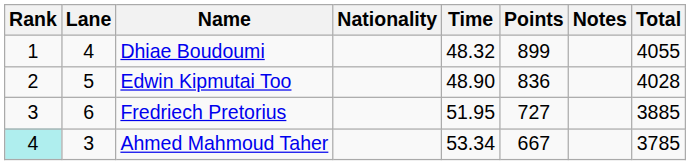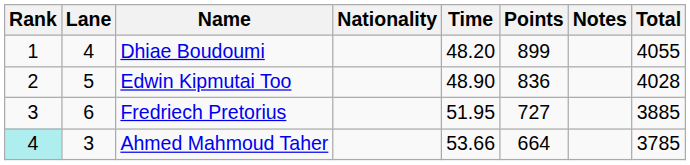 <table class="wikitable sortable" style="text-align:center">
 <tr>
 <th>Rank</th>
 <th>Lane</th>
 <th>Name</th>
 <th>Nationality</th>
 <th>Time</th>
 <th>Points</th>
 <th>Notes</th>
 <th>Total</th>
 </tr>
 <tr>
 <td>1</td>
 <td>4</td>
 <td align="left"><a href='#'>Dhiae Boudoumi</a></td>
 <td align=left></td>
-<td>48.32</td>
+<td>48.20</td>
 <td>899</td>
 <td></td>
 <td>4055</td>
 </tr>
 <tr>
 <td>2</td>
 <td>5</td>
 <td align="left"><a href='#'>Edwin Kipmutai Too</a></td>
 <td align=left></td>
 <td>48.90</td>
 <td>836</td>
 <td></td>
 <td>4028</td>
 </tr>
 <tr>
 <td>3</td>
 <td>6</td>
 <td align="left"><a href='#'>Fredriech Pretorius</a></td>
 <td align=left></td>
 <td>51.95</td>
 <td>727</td>
 <td></td>
 <td>3885</td>
 </tr>
 <tr>
 <td style="background: paleturquoise;">4</td>
 <td>3</td>
 <td align="left"><a href='#'>Ahmed Mahmoud Taher</a></td>
 <td align=left></td>
-<td>53.34</td>
-<td>667</td>
+<td>53.66</td>
+<td>664</td>
 <td></td>
 <td>3785</td>
 </tr>
 </table>
